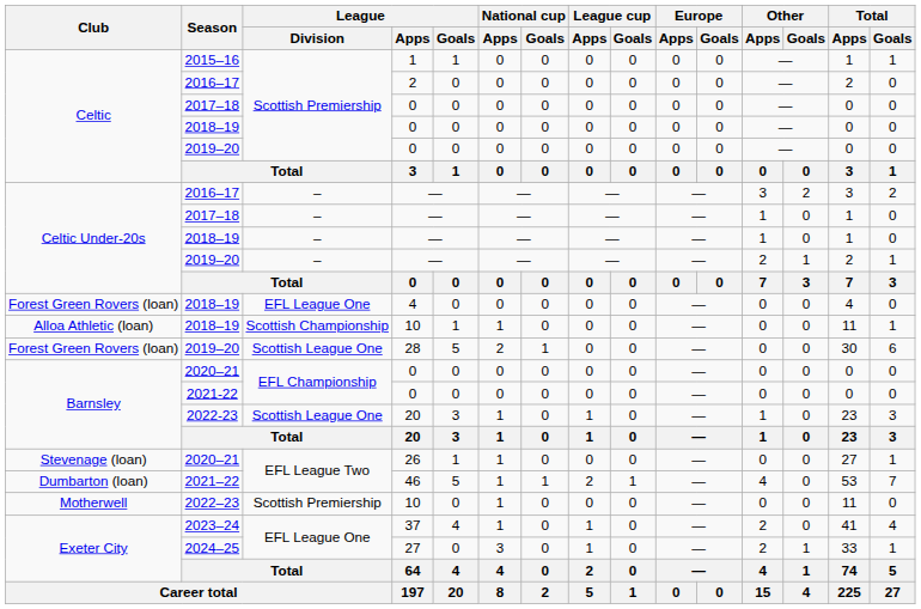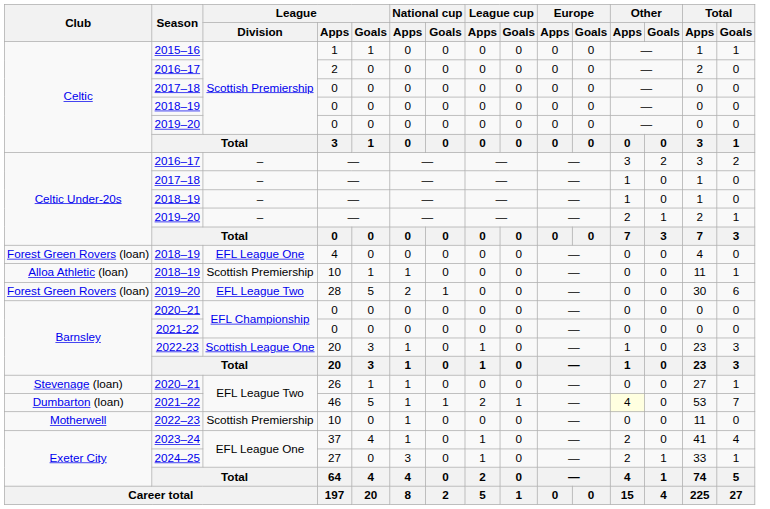 <table class="wikitable" style="text-align:center;">
 <tr>
 <th rowspan="2">Club</th>
 <th rowspan="2">Season</th>
 <th colspan="3">League</th>
 <th colspan="2">National cup</th>
 <th colspan="2">League cup</th>
 <th colspan="2">Europe</th>
 <th colspan="2">Other</th>
 <th colspan="2">Total</th>
 </tr>
 <tr>
 <th>Division</th>
 <th>Apps</th>
 <th>Goals</th>
 <th>Apps</th>
 <th>Goals</th>
 <th>Apps</th>
 <th>Goals</th>
 <th>Apps</th>
 <th>Goals</th>
 <th>Apps</th>
 <th>Goals</th>
 <th>Apps</th>
 <th>Goals</th>
 </tr>
 <tr>
 <td rowspan="6"><a href='#'>Celtic</a></td>
 <td><a href='#'>2015–16</a></td>
 <td rowspan="5"><a href='#'>Scottish Premiership</a></td>
 <td>1</td>
 <td>1</td>
 <td>0</td>
 <td>0</td>
 <td>0</td>
 <td>0</td>
 <td>0</td>
 <td>0</td>
 <td colspan=2>—</td>
 <td>1</td>
 <td>1</td>
 </tr>
 <tr>
 <td><a href='#'>2016–17</a></td>
 <td>2</td>
 <td>0</td>
 <td>0</td>
 <td>0</td>
 <td>0</td>
 <td>0</td>
 <td>0</td>
 <td>0</td>
 <td colspan=2>—</td>
 <td>2</td>
 <td>0</td>
 </tr>
 <tr>
 <td><a href='#'>2017–18</a></td>
 <td>0</td>
 <td>0</td>
 <td>0</td>
 <td>0</td>
 <td>0</td>
 <td>0</td>
 <td>0</td>
 <td>0</td>
 <td colspan=2>—</td>
 <td>0</td>
 <td>0</td>
 </tr>
 <tr>
 <td><a href='#'>2018–19</a></td>
 <td>0</td>
 <td>0</td>
 <td>0</td>
 <td>0</td>
 <td>0</td>
 <td>0</td>
 <td>0</td>
 <td>0</td>
 <td colspan=2>—</td>
 <td>0</td>
 <td>0</td>
 </tr>
 <tr>
 <td><a href='#'>2019–20</a></td>
 <td>0</td>
 <td>0</td>
 <td>0</td>
 <td>0</td>
 <td>0</td>
 <td>0</td>
 <td>0</td>
 <td>0</td>
 <td colspan=2>—</td>
 <td>0</td>
 <td>0</td>
 </tr>
 <tr>
 <th colspan="2">Total</th>
 <th>3</th>
 <th>1</th>
 <th>0</th>
 <th>0</th>
 <th>0</th>
 <th>0</th>
 <th>0</th>
 <th>0</th>
 <th>0</th>
 <th>0</th>
 <th>3</th>
 <th>1</th>
 </tr>
 <tr>
 <td rowspan="5"><a href='#'>Celtic Under-20s</a></td>
 <td><a href='#'>2016–17</a></td>
 <td>–</td>
 <td colspan="2">—</td>
 <td colspan="2">—</td>
 <td colspan="2">—</td>
 <td colspan="2">—</td>
 <td>3</td>
 <td>2</td>
 <td>3</td>
 <td>2</td>
 </tr>
 <tr>
 <td><a href='#'>2017–18</a></td>
 <td>–</td>
 <td colspan="2">—</td>
 <td colspan="2">—</td>
 <td colspan="2">—</td>
 <td colspan="2">—</td>
 <td>1</td>
 <td>0</td>
 <td>1</td>
 <td>0</td>
 </tr>
 <tr>
 <td><a href='#'>2018–19</a></td>
 <td>–</td>
 <td colspan="2">—</td>
 <td colspan="2">—</td>
 <td colspan="2">—</td>
 <td colspan="2">—</td>
 <td>1</td>
 <td>0</td>
 <td>1</td>
 <td>0</td>
 </tr>
 <tr>
 <td><a href='#'>2019–20</a></td>
 <td>–</td>
 <td colspan="2">—</td>
 <td colspan="2">—</td>
 <td colspan="2">—</td>
 <td colspan="2">—</td>
 <td>2</td>
 <td>1</td>
 <td>2</td>
 <td>1</td>
 </tr>
 <tr>
 <th colspan="2">Total</th>
 <th>0</th>
 <th>0</th>
 <th>0</th>
 <th>0</th>
 <th>0</th>
 <th>0</th>
 <th>0</th>
 <th>0</th>
 <th>7</th>
 <th>3</th>
 <th>7</th>
 <th>3</th>
 </tr>
 <tr>
 <td><a href='#'>Forest Green Rovers</a> (loan)</td>
 <td><a href='#'>2018–19</a></td>
 <td><a href='#'>EFL League One</a></td>
 <td>4</td>
 <td>0</td>
 <td>0</td>
 <td>0</td>
 <td>0</td>
 <td>0</td>
 <td colspan=2>—</td>
 <td>0</td>
 <td>0</td>
 <td>4</td>
 <td>0</td>
 </tr>
 <tr>
 <td><a href='#'>Alloa Athletic</a> (loan)</td>
 <td><a href='#'>2018–19</a></td>
-<td><a href='#'>Scottish Championship</a></td>
+<td>Scottish Premiership</td>
 <td>10</td>
 <td>1</td>
 <td>1</td>
 <td>0</td>
 <td>0</td>
 <td>0</td>
 <td colspan=2>—</td>
 <td>0</td>
 <td>0</td>
 <td>11</td>
 <td>1</td>
 </tr>
 <tr>
 <td><a href='#'>Forest Green Rovers</a> (loan)</td>
 <td><a href='#'>2019–20</a></td>
-<td><a href='#'>Scottish League One</a></td>
+<td><a href='#'>EFL League Two</a></td>
 <td>28</td>
 <td>5</td>
 <td>2</td>
 <td>1</td>
 <td>0</td>
 <td>0</td>
 <td colspan=2>—</td>
 <td>0</td>
 <td>0</td>
 <td>30</td>
 <td>6</td>
 </tr>
 <tr>
 <td rowspan="4"><a href='#'>Barnsley</a></td>
 <td><a href='#'>2020–21</a></td>
 <td rowspan="2"><a href='#'>EFL Championship</a></td>
 <td>0</td>
 <td>0</td>
 <td>0</td>
 <td>0</td>
 <td>0</td>
 <td>0</td>
 <td colspan=2>—</td>
 <td>0</td>
 <td>0</td>
 <td>0</td>
 <td>0</td>
 </tr>
 <tr>
 <td><a href='#'>2021-22</a></td>
 <td>0</td>
 <td>0</td>
 <td>0</td>
 <td>0</td>
 <td>0</td>
 <td>0</td>
 <td colspan=2>—</td>
 <td>0</td>
 <td>0</td>
 <td>0</td>
 <td>0</td>
 </tr>
 <tr>
 <td><a href='#'>2022-23</a></td>
 <td><a href='#'>Scottish League One</a></td>
 <td>20</td>
 <td>3</td>
 <td>1</td>
 <td>0</td>
 <td>1</td>
 <td>0</td>
 <td colspan=2>—</td>
 <td>1</td>
 <td>0</td>
 <td>23</td>
 <td>3</td>
 </tr>
 <tr>
 <th colspan="2">Total</th>
 <th>20</th>
 <th>3</th>
 <th>1</th>
 <th>0</th>
 <th>1</th>
 <th>0</th>
 <th colspan=2>—</th>
 <th>1</th>
 <th>0</th>
 <th>23</th>
 <th>3</th>
 </tr>
 <tr>
 <td><a href='#'>Stevenage</a> (loan)</td>
 <td><a href='#'>2020–21</a></td>
 <td rowspan="2">EFL League Two</td>
 <td>26</td>
 <td>1</td>
 <td>1</td>
 <td>0</td>
 <td>0</td>
 <td>0</td>
 <td colspan=2>—</td>
 <td>0</td>
 <td>0</td>
 <td>27</td>
 <td>1</td>
 </tr>
 <tr>
 <td><a href='#'>Dumbarton</a> (loan)</td>
 <td><a href='#'>2021–22</a></td>
 <td>46</td>
 <td>5</td>
 <td>1</td>
 <td>1</td>
 <td>2</td>
 <td>1</td>
 <td colspan=2>—</td>
-<td>4</td>
+<td style="background: lightyellow;">4</td>
 <td>0</td>
 <td>53</td>
 <td>7</td>
 </tr>
 <tr>
 <td><a href='#'>Motherwell</a></td>
 <td><a href='#'>2022–23</a></td>
 <td>Scottish Premiership</td>
 <td>10</td>
 <td>0</td>
 <td>1</td>
 <td>0</td>
 <td>0</td>
 <td>0</td>
 <td colspan=2>—</td>
 <td>0</td>
 <td>0</td>
 <td>11</td>
 <td>0</td>
 </tr>
 <tr>
 <td rowspan="3"><a href='#'>Exeter City</a></td>
 <td><a href='#'>2023–24</a></td>
 <td rowspan="2">EFL League One</td>
 <td>37</td>
 <td>4</td>
 <td>1</td>
 <td>0</td>
 <td>1</td>
 <td>0</td>
 <td colspan=2>—</td>
 <td>2</td>
 <td>0</td>
 <td>41</td>
 <td>4</td>
 </tr>
 <tr>
 <td><a href='#'>2024–25</a></td>
 <td>27</td>
 <td>0</td>
 <td>3</td>
 <td>0</td>
 <td>1</td>
 <td>0</td>
 <td colspan=2>—</td>
 <td>2</td>
 <td>1</td>
 <td>33</td>
 <td>1</td>
 </tr>
 <tr>
 <th colspan="2">Total</th>
 <th>64</th>
 <th>4</th>
 <th>4</th>
 <th>0</th>
 <th>2</th>
 <th>0</th>
 <th colspan=2>—</th>
 <th>4</th>
 <th>1</th>
 <th>74</th>
 <th>5</th>
 </tr>
 <tr>
 <th colspan="3">Career total</th>
 <th>197</th>
 <th>20</th>
 <th>8</th>
 <th>2</th>
 <th>5</th>
 <th>1</th>
 <th>0</th>
 <th>0</th>
 <th>15</th>
 <th>4</th>
 <th>225</th>
 <th>27</th>
 </tr>
 </table>
